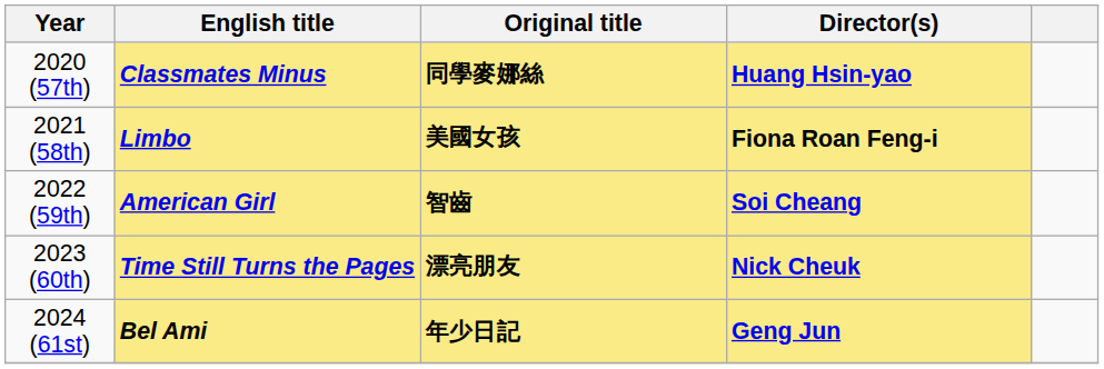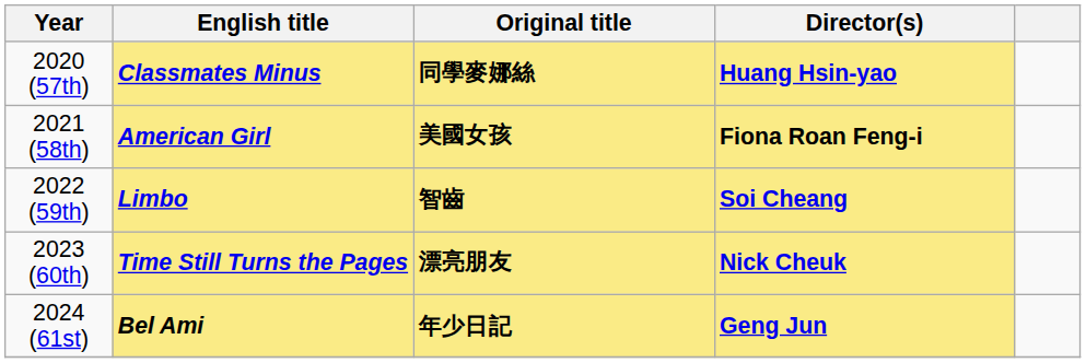 <table class="wikitable sortable">
 <tr>
 <th style="width:10%;">Year</th>
 <th style="width:28%;">English title</th>
 <th style="width:28%;">Original title</th>
 <th style="width:28%;">Director(s)</th>
 <th style="width:6%;" class="unsortable"></th>
 </tr>
 <tr>
 <td style="text-align:center">2020<br>(<a href='#'>57th</a>)</td>
 <td style="background:#FAEB86"><strong><em><a href='#'>Classmates Minus</a></em></strong></td>
 <td style="background:#FAEB86"><strong>同學麥娜絲</strong></td>
 <td style="background:#FAEB86"><strong><a href='#'>Huang Hsin-yao</a></strong></td>
 <td></td>
 </tr>
 <tr>
 <td style="text-align:center">2021<br>(<a href='#'>58th</a>)</td>
-<td style="background:#FAEB86"><strong><em><a href='#'>Limbo</a></em></strong></td>
+<td style="background:#FAEB86"><strong><em><a href='#'>American Girl</a></em></strong></td>
 <td style="background:#FAEB86"><strong>美國女孩</strong></td>
 <td style="background:#FAEB86"><strong>Fiona Roan Feng-i</strong></td>
 <td></td>
 </tr>
 <tr>
 <td style="text-align:center">2022<br>(<a href='#'>59th</a>)</td>
-<td style="background:#FAEB86"><strong><em><a href='#'>American Girl</a></em></strong></td>
+<td style="background:#FAEB86"><strong><em><a href='#'>Limbo</a></em></strong></td>
 <td style="background:#FAEB86"><strong>智齒</strong></td>
 <td style="background:#FAEB86"><strong><a href='#'>Soi Cheang</a></strong></td>
 <td></td>
 </tr>
 <tr>
 <td style="text-align:center">2023<br>(<a href='#'>60th</a>)</td>
 <td style="background:#FAEB86"><strong><em><a href='#'>Time Still Turns the Pages</a></em></strong></td>
 <td style="background:#FAEB86"><strong>漂亮朋友</strong></td>
 <td style="background:#FAEB86"><strong><a href='#'>Nick Cheuk</a></strong></td>
 <td></td>
 </tr>
 <tr>
 <td style="text-align:center">2024<br>(<a href='#'>61st</a>)</td>
 <td style="background:#FAEB86"><strong><em>Bel Ami</em></strong></td>
 <td style="background:#FAEB86"><strong>年少日記</strong></td>
 <td style="background:#FAEB86"><strong><a href='#'>Geng Jun</a></strong></td>
 <td></td>
 </tr>
 <tr>
 </tr>
 </table>
